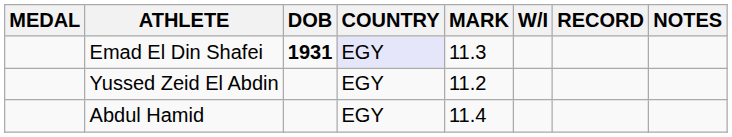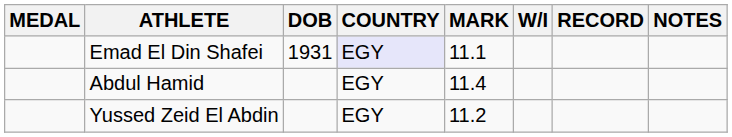 <table class="wikitable">
 <tr>
 <th>MEDAL</th>
 <th>ATHLETE</th>
 <th>DOB</th>
 <th>COUNTRY</th>
 <th>MARK</th>
 <th>W/I</th>
 <th>RECORD</th>
 <th>NOTES</th>
 </tr>
 <tr>
 <td></td>
 <td>Emad El Din Shafei</td>
-<td><strong>1931</strong></td>
+<td>1931</td>
 <td style="background: lavender;">EGY</td>
-<td>11.3</td>
+<td>11.1</td>
+<td></td>
+<td></td>
+<td></td>
+</tr>
+<tr>
+<td></td>
+<td>Abdul Hamid</td>
+<td></td>
+<td>EGY</td>
+<td>11.4</td>
 <td></td>
 <td></td>
 <td></td>
 </tr>
 <tr>
 <td></td>
 <td>Yussed Zeid El Abdin</td>
 <td></td>
 <td>EGY</td>
 <td>11.2</td>
 <td></td>
 <td></td>
 <td></td>
 </tr>
-<tr>
-<td></td>
-<td>Abdul Hamid</td>
-<td></td>
-<td>EGY</td>
-<td>11.4</td>
-<td></td>
-<td></td>
-<td></td>
-</tr>
 </table>
